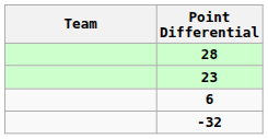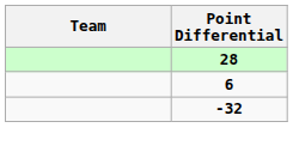 <table class="wikitable" style="text-align:center;">
 <tr>
 <th style="width:10.5em;">Team</th>
 <th style="width:1.5em;">Point Differential</th>
 </tr>
 <tr bgcolor=#cfc>
 <td align="left"></td>
 <td><strong>28</strong></td>
-</tr>
-<tr bgcolor="#cfc">
-<td align="left"></td>
-<td><strong>23</strong></td>
 </tr>
 <tr>
 <td align="left"></td>
 <td><strong>6</strong></td>
 </tr>
 <tr>
 <td align="left"></td>
 <td><strong>-32</strong></td>
 </tr>
 </table>
